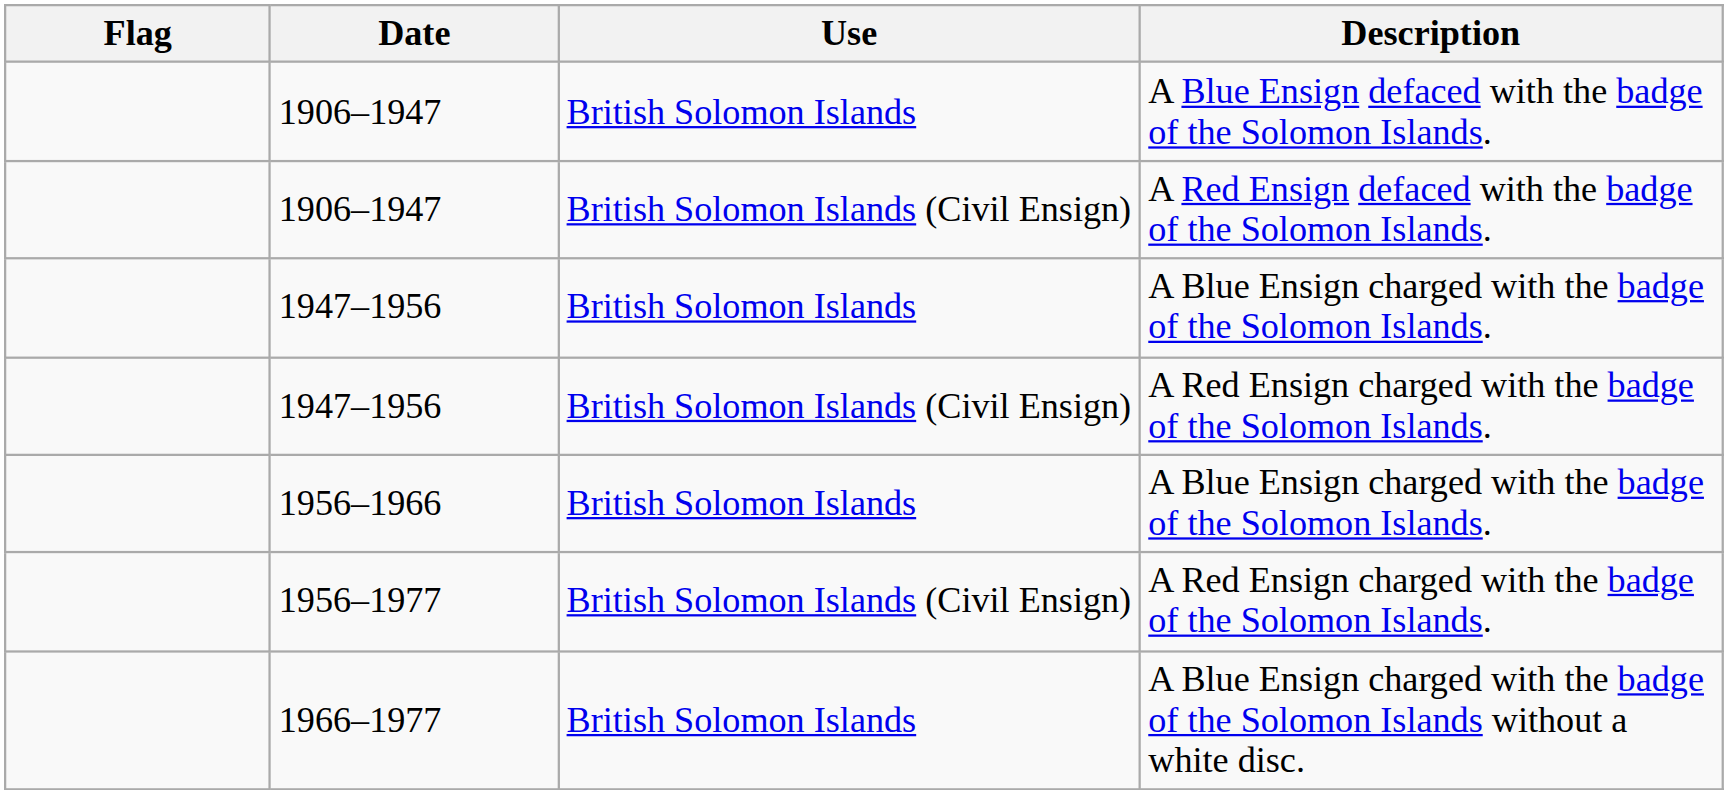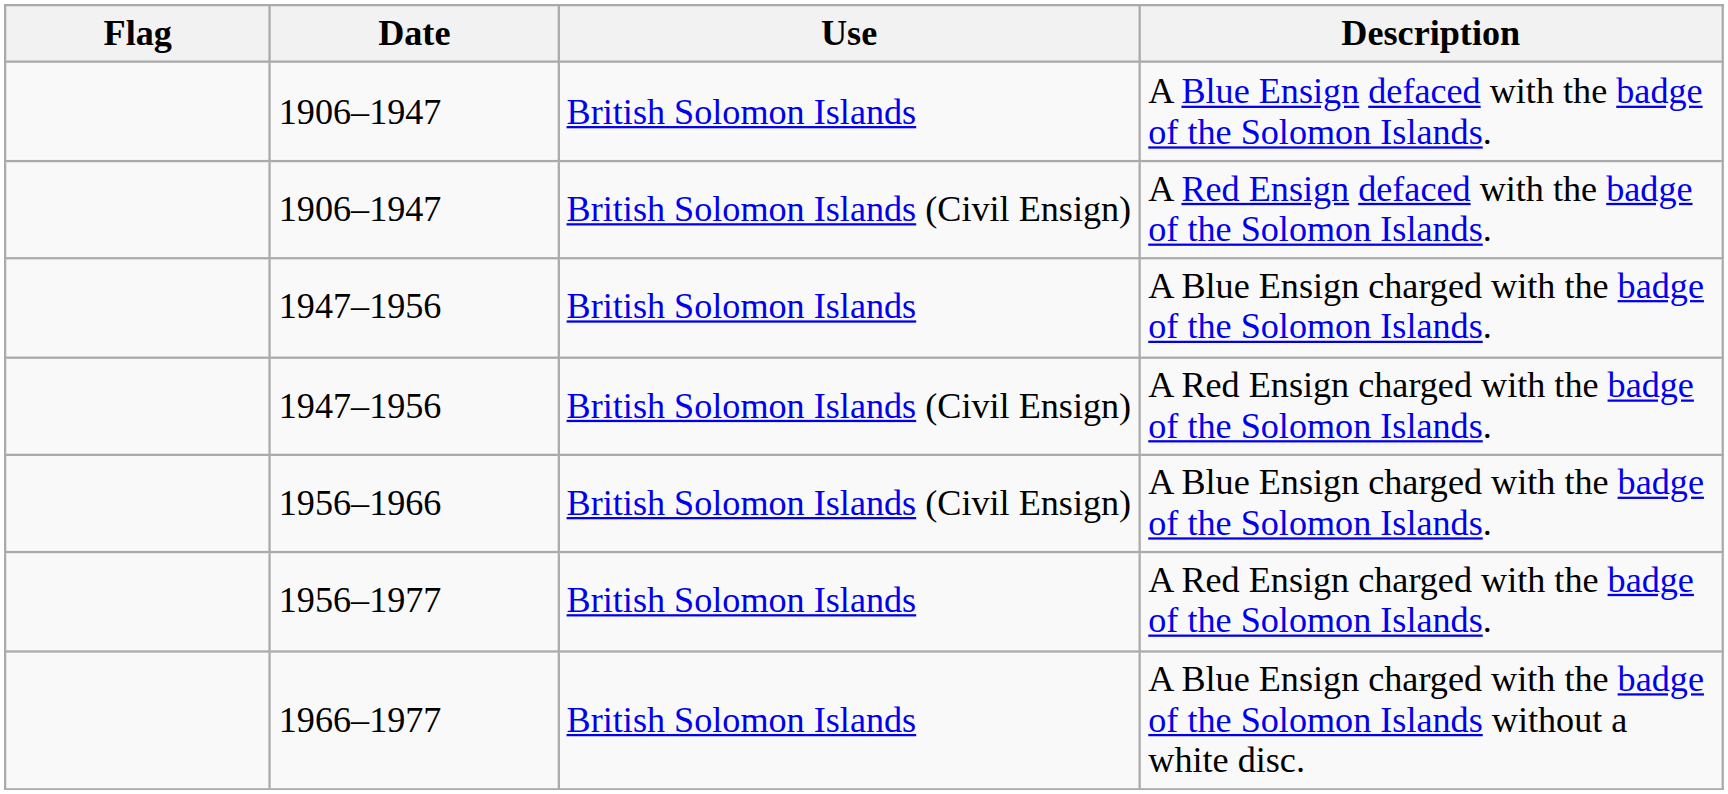 <table class="wikitable">
 <tr style="background:#efefef;">
 <th style="width:110px;">Flag</th>
 <th style="width:120px;">Date</th>
 <th style="width:250px;">Use</th>
 <th style="width:250px;">Description</th>
 </tr>
 <tr>
 <td></td>
 <td>1906–1947</td>
 <td><a href='#'>British Solomon Islands</a></td>
 <td>A <a href='#'>Blue Ensign</a> <a href='#'>defaced</a> with the <a href='#'>badge of the Solomon Islands</a>.</td>
 </tr>
 <tr>
 <td></td>
 <td>1906–1947</td>
 <td><a href='#'>British Solomon Islands</a> (Civil Ensign)</td>
 <td>A <a href='#'>Red Ensign</a> <a href='#'>defaced</a> with the <a href='#'>badge of the Solomon Islands</a>.</td>
 </tr>
 <tr>
 <td></td>
 <td>1947–1956</td>
 <td><a href='#'>British Solomon Islands</a></td>
 <td>A Blue Ensign charged with the <a href='#'>badge of the Solomon Islands</a>.</td>
 </tr>
 <tr>
 <td></td>
 <td>1947–1956</td>
 <td><a href='#'>British Solomon Islands</a> (Civil Ensign)</td>
 <td>A Red Ensign charged with the <a href='#'>badge of the Solomon Islands</a>.</td>
 </tr>
 <tr>
 <td></td>
 <td>1956–1966</td>
-<td><a href='#'>British Solomon Islands</a></td>
+<td><a href='#'>British Solomon Islands</a> (Civil Ensign)</td>
 <td>A Blue Ensign charged with the <a href='#'>badge of the Solomon Islands</a>.</td>
 </tr>
 <tr>
 <td></td>
 <td>1956–1977</td>
-<td><a href='#'>British Solomon Islands</a> (Civil Ensign)</td>
+<td><a href='#'>British Solomon Islands</a></td>
 <td>A Red Ensign charged with the <a href='#'>badge of the Solomon Islands</a>.</td>
 </tr>
 <tr>
 <td></td>
 <td>1966–1977</td>
 <td><a href='#'>British Solomon Islands</a></td>
 <td>A Blue Ensign charged with the <a href='#'>badge of the Solomon Islands</a> without a white disc.</td>
 </tr>
 </table>
